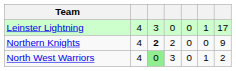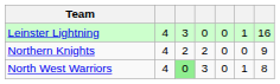 <table class="wikitable" style="text-align:center">
 <tr>
 <th style="width:200px">Team</th>
 <th width="20"></th>
 <th width="20"></th>
 <th width="20"></th>
 <th width="20"></th>
 <th width="20"></th>
 <th width="20"></th>
 </tr>
 <tr style="background:#cfc">
 <td style="text-align:left"><a href='#'>Leinster Lightning</a></td>
 <td>4</td>
 <td>3</td>
 <td>0</td>
 <td>0</td>
 <td>1</td>
-<td>17</td>
+<td>16</td>
 </tr>
 <tr>
 <td style="text-align:left"><a href='#'>Northern Knights</a></td>
 <td>4</td>
-<td><strong>2</strong></td>
+<td>2</td>
 <td>2</td>
 <td>0</td>
 <td>0</td>
 <td>9</td>
 </tr>
 <tr>
 <td style="text-align:left"><a href='#'>North West Warriors</a></td>
 <td>4</td>
 <td style="background: lightgreen;">0</td>
 <td>3</td>
 <td>0</td>
 <td>1</td>
-<td>2</td>
+<td>8</td>
 </tr>
 </table>
